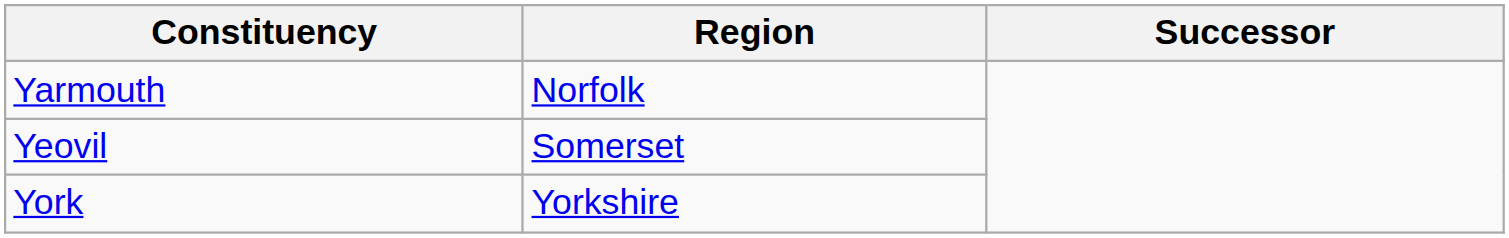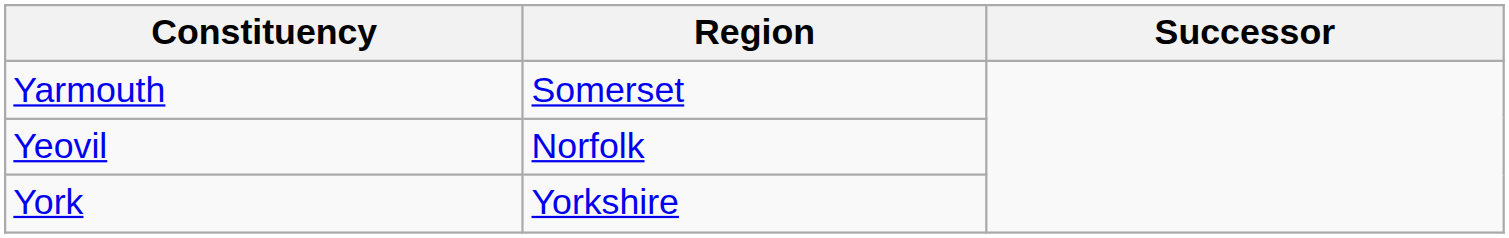 <table class="wikitable">
 <tr>
 <th width="225px">Constituency</th>
 <th width="200px">Region</th>
 <th width="225px">Successor</th>
 </tr>
 <tr>
 <td><a href='#'>Yarmouth</a></td>
-<td><a href='#'>Norfolk</a></td>
+<td><a href='#'>Somerset</a></td>
 </tr>
 <tr>
 <td><a href='#'>Yeovil</a></td>
-<td><a href='#'>Somerset</a></td>
+<td><a href='#'>Norfolk</a></td>
 </tr>
 <tr>
 <td><a href='#'>York</a></td>
 <td><a href='#'>Yorkshire</a></td>
 </tr>
 </table>
